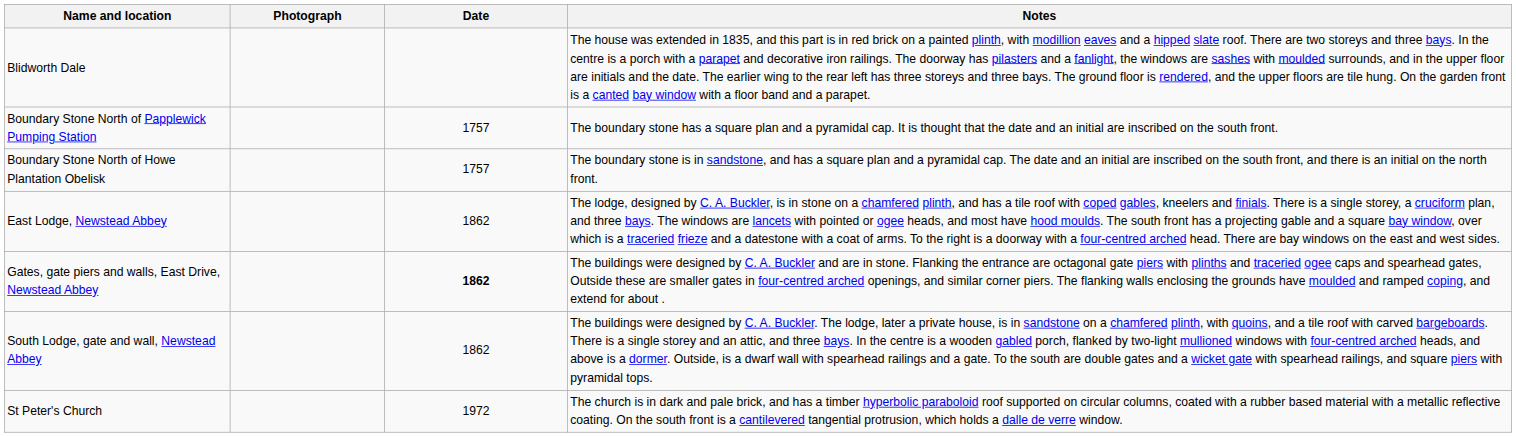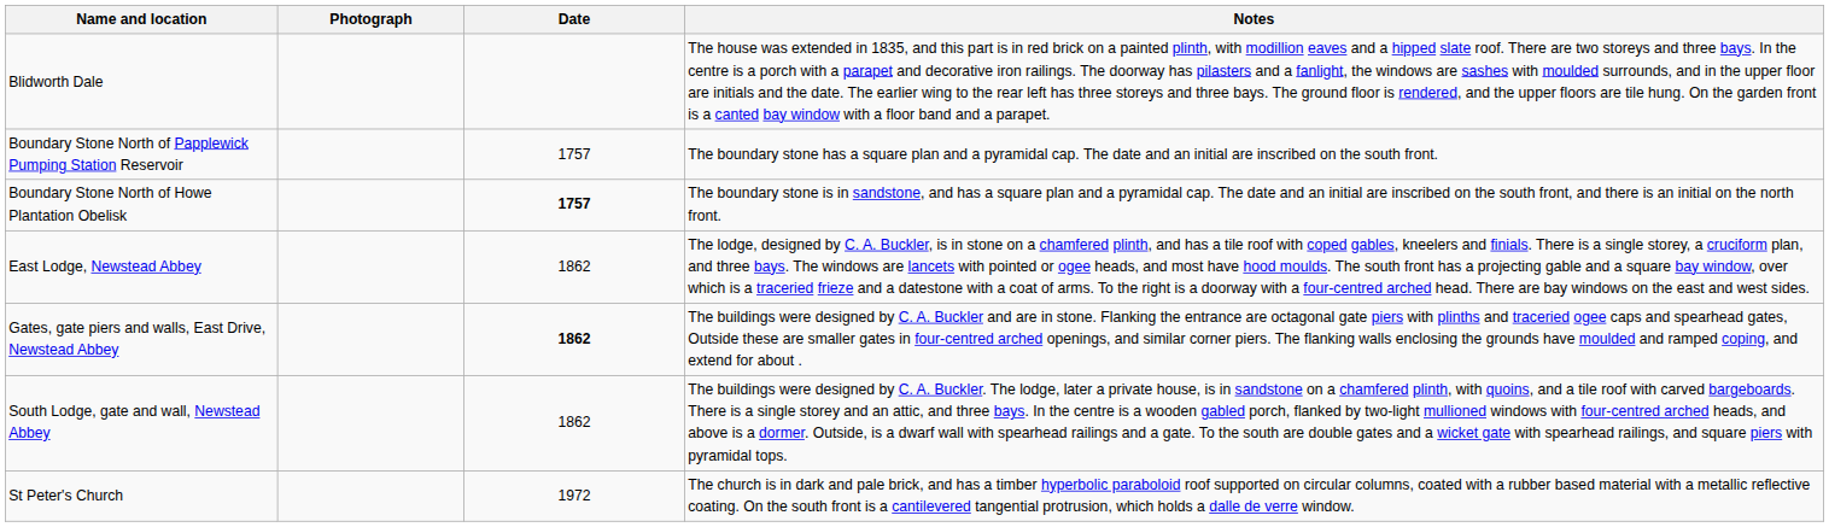 <table class="wikitable sortable plainrowheaders" style="width:100%; border:0px; text-align:left; line-height:150%">
 <tr>
 <th scope="col"  style="width:150px">Name and location</th>
 <th scope="col"  style="width:100px" class="unsortable">Photograph</th>
 <th scope="col"  style="width:120px">Date</th>
 <th scope="col"  style="width:650px" class="unsortable">Notes</th>
 </tr>
 <tr>
 <td>Blidworth Dale<br><small></small></td>
 <td></td>
 <td align="center"></td>
 <td>The house was extended in 1835, and this part is in red brick on a painted <a href='#'>plinth</a>, with <a href='#'>modillion</a> <a href='#'>eaves</a> and a <a href='#'>hipped</a> <a href='#'>slate</a> roof.  There are two storeys and three <a href='#'>bays</a>.  In the centre is a porch with a <a href='#'>parapet</a> and decorative iron railings.  The doorway has <a href='#'>pilasters</a> and a <a href='#'>fanlight</a>, the windows are <a href='#'>sashes</a> with <a href='#'>moulded</a> surrounds, and in the upper floor are initials and the date.  The earlier wing to the rear left has three storeys and three bays.  The ground floor is <a href='#'>rendered</a>, and the upper floors are tile hung.  On the garden front is a <a href='#'>canted</a> <a href='#'>bay window</a> with a floor band and a parapet.</td>
 </tr>
 <tr>
-<td>Boundary Stone North of <a href='#'>Papplewick Pumping Station</a><br><small></small></td>
+<td>Boundary Stone North of <a href='#'>Papplewick Pumping Station</a> Reservoir<br><small></small></td>
 <td></td>
 <td align="center">1757</td>
-<td>The boundary stone has a square plan and a pyramidal cap.  It is thought that the date and an initial are inscribed on the south front.</td>
+<td>The boundary stone has a square plan and a pyramidal cap.  The date and an initial are inscribed on the south front.</td>
 </tr>
 <tr>
 <td>Boundary Stone North of Howe Plantation Obelisk<br><small></small></td>
 <td></td>
-<td align="center">1757</td>
+<td align="center"><strong>1757</strong></td>
 <td>The boundary stone is in <a href='#'>sandstone</a>, and has a square plan and a pyramidal cap.  The date and an initial are inscribed on the south front, and there is an initial on the north front.</td>
 </tr>
 <tr>
 <td>East Lodge, <a href='#'>Newstead Abbey</a><br><small></small></td>
 <td></td>
 <td align="center">1862</td>
 <td>The lodge, designed by <a href='#'>C. A. Buckler</a>, is in stone on a <a href='#'>chamfered</a> <a href='#'>plinth</a>, and has a tile roof with <a href='#'>coped</a> <a href='#'>gables</a>, kneelers and <a href='#'>finials</a>.  There is a single storey, a <a href='#'>cruciform</a> plan, and three <a href='#'>bays</a>.  The windows are <a href='#'>lancets</a> with pointed or <a href='#'>ogee</a> heads, and most have <a href='#'>hood moulds</a>.  The south front has a projecting gable and a square <a href='#'>bay window</a>, over which is a <a href='#'>traceried</a> <a href='#'>frieze</a> and a datestone with a coat of arms.  To the right is a doorway with a <a href='#'>four-centred arched</a> head.  There are bay windows on the east and west sides.</td>
 </tr>
 <tr>
 <td>Gates, gate piers and walls, East Drive, <a href='#'>Newstead Abbey</a><br><small></small></td>
 <td></td>
 <td align="center"><strong>1862</strong></td>
 <td>The buildings were designed by <a href='#'>C. A. Buckler</a> and are in stone.  Flanking the entrance are octagonal gate <a href='#'>piers</a> with <a href='#'>plinths</a> and <a href='#'>traceried</a> <a href='#'>ogee</a> caps and spearhead gates,  Outside these are smaller gates in <a href='#'>four-centred arched</a> openings, and similar corner piers.  The flanking walls enclosing the grounds have <a href='#'>moulded</a> and ramped <a href='#'>coping</a>, and extend for about .</td>
 </tr>
 <tr>
 <td>South Lodge, gate and wall, <a href='#'>Newstead Abbey</a><br><small></small></td>
 <td></td>
 <td align="center">1862</td>
 <td>The buildings were designed by <a href='#'>C. A. Buckler</a>.  The lodge, later a private house, is in <a href='#'>sandstone</a> on a <a href='#'>chamfered</a> <a href='#'>plinth</a>, with <a href='#'>quoins</a>, and a tile roof with carved <a href='#'>bargeboards</a>.  There is a single storey and an attic, and three <a href='#'>bays</a>.  In the centre is a wooden <a href='#'>gabled</a> porch, flanked by two-light <a href='#'>mullioned</a> windows with <a href='#'>four-centred arched</a> heads, and above is a <a href='#'>dormer</a>.  Outside, is a dwarf wall with spearhead railings and a gate.  To the south are double gates and a <a href='#'>wicket gate</a> with spearhead railings, and square <a href='#'>piers</a> with pyramidal tops.</td>
 </tr>
 <tr>
 <td>St Peter's Church<br><small></small></td>
 <td></td>
 <td align="center">1972</td>
 <td>The church is in dark and pale brick, and has a timber <a href='#'>hyperbolic paraboloid</a> roof supported on circular columns, coated with a rubber based material with a metallic reflective coating.  On the south front is a <a href='#'>cantilevered</a> tangential protrusion, which holds a <a href='#'>dalle de verre</a> window.</td>
 </tr>
 <tr>
 </tr>
 </table>
